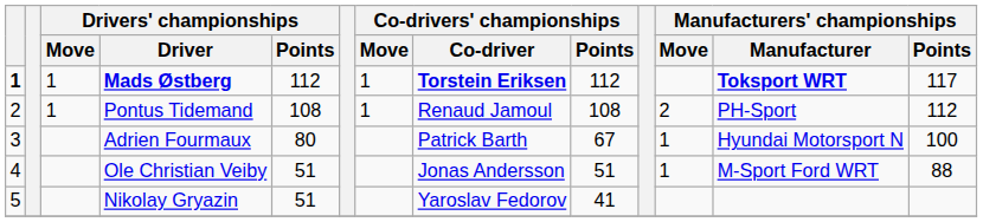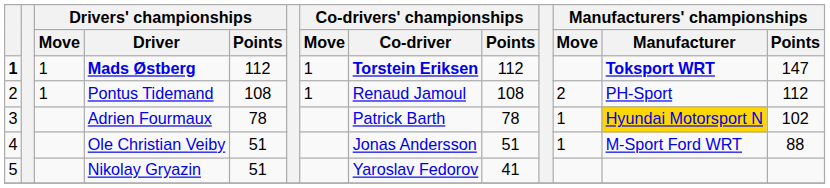 <table class="wikitable" style="font-size:85%;">
 <tr>
 <th rowspan="2"></th>
 <th rowspan="7" style="width:5px;"></th>
 <th colspan="3">Drivers' championships</th>
 <th rowspan="7" style="width:5px;"></th>
 <th colspan="3">Co-drivers' championships</th>
 <th rowspan="7" style="width:5px;"></th>
 <th colspan="3">Manufacturers' championships</th>
 </tr>
 <tr>
 <th>Move</th>
 <th>Driver</th>
 <th>Points</th>
 <th>Move</th>
 <th>Co-driver</th>
 <th>Points</th>
 <th>Move</th>
 <th>Manufacturer</th>
 <th>Points</th>
 </tr>
 <tr>
 <td align="center"><strong>1</strong></td>
 <td> 1</td>
 <td><strong><a href='#'>Mads Østberg</a></strong></td>
 <td align="center">112</td>
 <td> 1</td>
 <td><strong><a href='#'>Torstein Eriksen</a></strong></td>
 <td align="center">112</td>
 <td></td>
 <td><strong><a href='#'>Toksport WRT</a></strong></td>
-<td align="center">117</td>
+<td align="center">147</td>
 </tr>
 <tr>
 <td align="center">2</td>
 <td> 1</td>
 <td><a href='#'>Pontus Tidemand</a></td>
 <td align="center">108</td>
 <td> 1</td>
 <td><a href='#'>Renaud Jamoul</a></td>
 <td align="center">108</td>
 <td> 2</td>
 <td><a href='#'>PH-Sport</a></td>
 <td align="center">112</td>
 </tr>
 <tr>
 <td align="center">3</td>
 <td></td>
 <td><a href='#'>Adrien Fourmaux</a></td>
-<td align="center">80</td>
+<td align="center">78</td>
 <td></td>
 <td><a href='#'>Patrick Barth</a></td>
-<td align="center">67</td>
+<td align="center">78</td>
 <td> 1</td>
-<td nowrap><a href='#'>Hyundai Motorsport N</a></td>
-<td align="center">100</td>
+<td nowrap style="background: gold;"><a href='#'>Hyundai Motorsport N</a></td>
+<td align="center">102</td>
 </tr>
 <tr>
 <td align="center">4</td>
 <td></td>
 <td nowrap><a href='#'>Ole Christian Veiby</a></td>
 <td align="center">51</td>
 <td></td>
 <td nowrap><a href='#'>Jonas Andersson</a></td>
 <td align="center">51</td>
 <td> 1</td>
 <td><a href='#'>M-Sport Ford WRT</a></td>
 <td align="center">88</td>
 </tr>
 <tr>
 <td align="center">5</td>
 <td></td>
 <td><a href='#'>Nikolay Gryazin</a></td>
 <td align="center">51</td>
 <td></td>
 <td><a href='#'>Yaroslav Fedorov</a></td>
 <td align="center">41</td>
 <td></td>
 <td></td>
 <td></td>
 </tr>
 <tr>
 </tr>
 </table>
